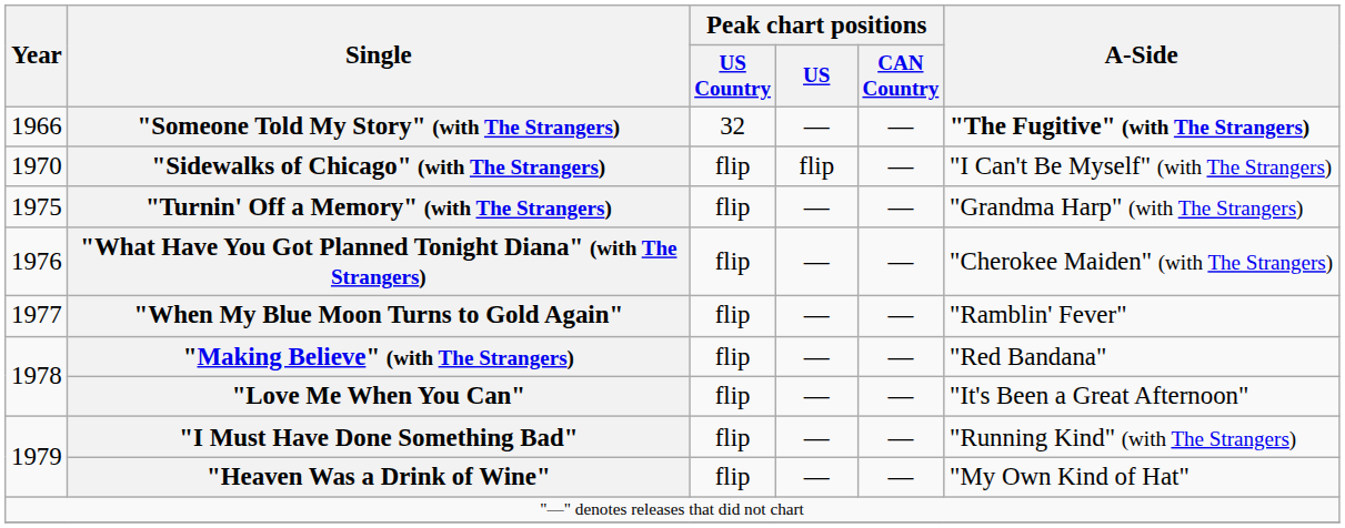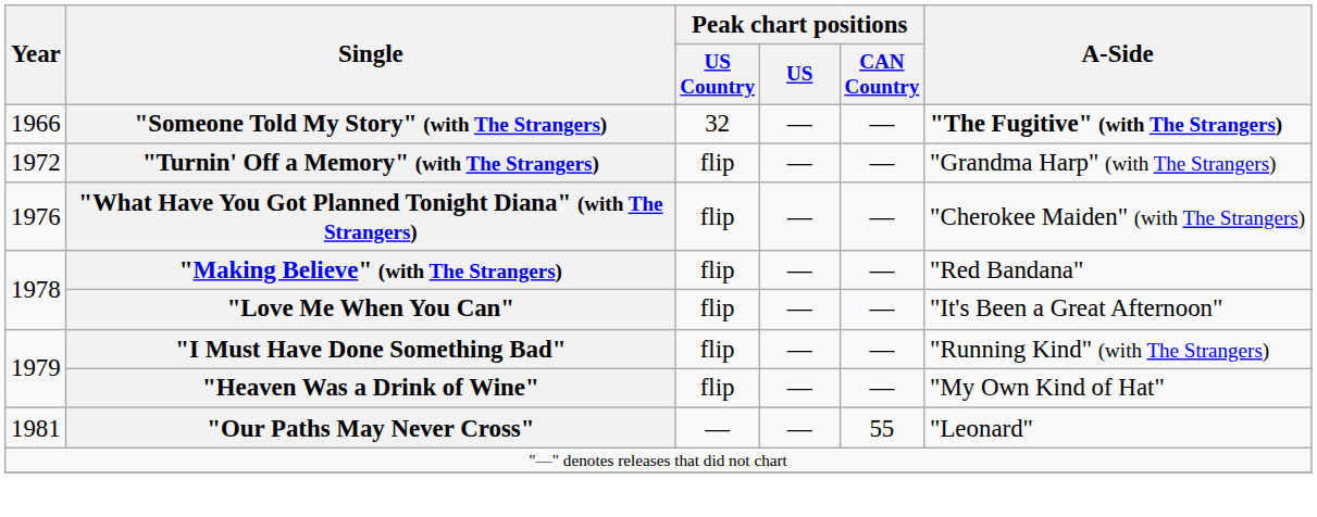 <table class="wikitable plainrowheaders" style="text-align:center;">
 <tr>
 <th rowspan="2">Year</th>
 <th rowspan="2" style="width:24em;">Single</th>
 <th colspan="3">Peak chart positions</th>
 <th rowspan="2">A-Side</th>
 </tr>
 <tr style="font-size:smaller;">
 <th width="45"><a href='#'>US Country</a></th>
 <th width="45"><a href='#'>US</a></th>
 <th width="45"><a href='#'>CAN Country</a></th>
 </tr>
 <tr>
 <td>1966</td>
 <th scope="row">"Someone Told My Story" <small>(with <a href='#'>The Strangers</a>)</small></th>
 <td>32</td>
 <td>—</td>
 <td>—</td>
 <td align="left"><strong>"The Fugitive" <small>(with <a href='#'>The Strangers</a>)</small></strong></td>
 </tr>
 <tr>
-<td>1970</td>
-<th scope="row">"Sidewalks of Chicago" <small>(with <a href='#'>The Strangers</a>)</small></th>
-<td>flip</td>
-<td>flip</td>
-<td>—</td>
-<td align="left">"I Can't Be Myself" <small>(with <a href='#'>The Strangers</a>)</small></td>
-</tr>
-<tr>
-<td>1975</td>
+<td>1972</td>
 <th scope="row">"Turnin' Off a Memory" <small>(with <a href='#'>The Strangers</a>)</small></th>
 <td>flip</td>
 <td>—</td>
 <td>—</td>
 <td align="left">"Grandma Harp" <small>(with <a href='#'>The Strangers</a>)</small></td>
 </tr>
 <tr>
 <td>1976</td>
 <th scope="row">"What Have You Got Planned Tonight Diana" <small>(with <a href='#'>The Strangers</a>)</small></th>
 <td>flip</td>
 <td>—</td>
 <td>—</td>
 <td align="left">"Cherokee Maiden" <small>(with <a href='#'>The Strangers</a>)</small></td>
-</tr>
-<tr>
-<td>1977</td>
-<th scope="row">"When My Blue Moon Turns to Gold Again"</th>
-<td>flip</td>
-<td>—</td>
-<td>—</td>
-<td align="left">"Ramblin' Fever"</td>
 </tr>
 <tr>
 <td rowspan="2">1978</td>
 <th scope="row">"<a href='#'>Making Believe</a>" <small>(with <a href='#'>The Strangers</a>)</small></th>
 <td>flip</td>
 <td>—</td>
 <td>—</td>
 <td align="left">"Red Bandana"</td>
 </tr>
 <tr>
 <th scope="row">"Love Me When You Can"</th>
 <td>flip</td>
 <td>—</td>
 <td>—</td>
 <td align="left">"It's Been a Great Afternoon"</td>
 </tr>
 <tr>
 <td rowspan="2">1979</td>
 <th scope="row">"I Must Have Done Something Bad"</th>
 <td>flip</td>
 <td>—</td>
 <td>—</td>
 <td align="left">"Running Kind" <small>(with <a href='#'>The Strangers</a>)</small></td>
 </tr>
 <tr>
 <th scope="row">"Heaven Was a Drink of Wine"</th>
 <td>flip</td>
 <td>—</td>
 <td>—</td>
 <td align="left">"My Own Kind of Hat"</td>
 </tr>
 <tr>
+<td>1981</td>
+<th scope="row">"Our Paths May Never Cross"</th>
+<td>—</td>
+<td>—</td>
+<td>55</td>
+<td align="left">"Leonard"</td>
+</tr>
+<tr>
 <td colspan="6" style="font-size: 8pt">"—" denotes releases that did not chart</td>
 </tr>
 <tr>
 </tr>
 </table>
